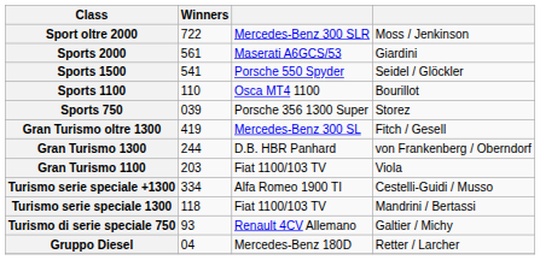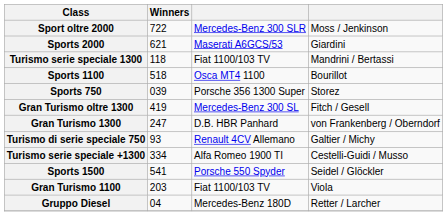 <table class="wikitable" style="font-size: 95%">
 <tr>
 <th>Class</th>
 <th>Winners</th>
 <th></th>
 <th></th>
 </tr>
 <tr>
 <th>Sport oltre 2000</th>
 <td>722</td>
 <td><a href='#'>Mercedes-Benz 300 SLR</a></td>
 <td>Moss / Jenkinson</td>
 </tr>
 <tr>
 <th>Sports 2000</th>
-<td>561</td>
+<td>621</td>
 <td><a href='#'>Maserati A6GCS/53</a></td>
 <td>Giardini</td>
 </tr>
 <tr>
-<th>Sports 1500</th>
-<td>541</td>
-<td><a href='#'>Porsche 550 Spyder</a></td>
-<td>Seidel / Glöckler</td>
+<th>Turismo serie speciale 1300</th>
+<td>118</td>
+<td>Fiat 1100/103 TV</td>
+<td>Mandrini / Bertassi</td>
 </tr>
 <tr>
 <th>Sports 1100</th>
-<td>110</td>
+<td>518</td>
 <td><a href='#'>Osca MT4</a> 1100</td>
 <td>Bourillot</td>
 </tr>
 <tr>
 <th>Sports 750</th>
 <td>039</td>
 <td>Porsche 356 1300 Super</td>
 <td>Storez</td>
 </tr>
 <tr>
 <th>Gran Turismo oltre 1300</th>
 <td>419</td>
 <td><a href='#'>Mercedes-Benz 300 SL</a></td>
 <td>Fitch / Gesell</td>
 </tr>
 <tr>
 <th>Gran Turismo 1300</th>
-<td>244</td>
+<td>247</td>
 <td>D.B. HBR Panhard</td>
 <td>von Frankenberg / Oberndorf</td>
 </tr>
 <tr>
-<th>Gran Turismo 1100</th>
-<td>203</td>
-<td>Fiat 1100/103 TV</td>
-<td>Viola</td>
+<th>Turismo di serie speciale 750</th>
+<td>93</td>
+<td><a href='#'>Renault 4CV</a> Allemano</td>
+<td>Galtier / Michy</td>
 </tr>
 <tr>
 <th>Turismo serie speciale +1300</th>
 <td>334</td>
 <td>Alfa Romeo 1900 TI</td>
 <td>Cestelli-Guidi / Musso</td>
 </tr>
 <tr>
-<th>Turismo serie speciale 1300</th>
-<td>118</td>
-<td>Fiat 1100/103 TV</td>
-<td>Mandrini / Bertassi</td>
+<th>Sports 1500</th>
+<td>541</td>
+<td><a href='#'>Porsche 550 Spyder</a></td>
+<td>Seidel / Glöckler</td>
 </tr>
 <tr>
-<th>Turismo di serie speciale 750</th>
-<td>93</td>
-<td><a href='#'>Renault 4CV</a> Allemano</td>
-<td>Galtier / Michy</td>
+<th>Gran Turismo 1100</th>
+<td>203</td>
+<td>Fiat 1100/103 TV</td>
+<td>Viola</td>
 </tr>
 <tr>
 <th>Gruppo Diesel</th>
 <td>04</td>
 <td>Mercedes-Benz 180D</td>
 <td>Retter / Larcher</td>
 </tr>
 <tr>
 </tr>
 </table>
